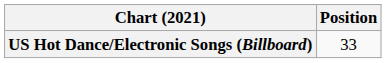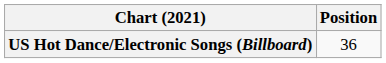 <table class="wikitable plainrowheaders" style="text-align:center">
 <tr>
 <th scope="col">Chart (2021)</th>
 <th scope="col">Position</th>
 </tr>
 <tr>
 <th scope="row">US Hot Dance/Electronic Songs (<em>Billboard</em>)</th>
-<td>33</td>
+<td>36</td>
 </tr>
 </table>
